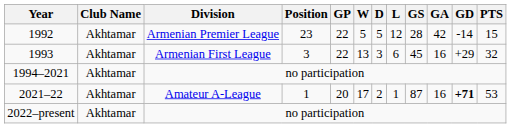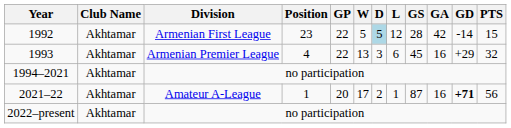 <table class="wikitable" style="text-align: center;">
 <tr>
 <th>Year</th>
 <th>Club Name</th>
 <th>Division</th>
 <th>Position</th>
 <th>GP</th>
 <th>W</th>
 <th>D</th>
 <th>L</th>
 <th>GS</th>
 <th>GA</th>
 <th>GD</th>
 <th>PTS</th>
 </tr>
 <tr>
 <td>1992</td>
 <td>Akhtamar</td>
-<td><a href='#'>Armenian Premier League</a></td>
+<td><a href='#'>Armenian First League</a></td>
 <td>23</td>
 <td>22</td>
 <td>5</td>
-<td>5</td>
+<td style="background: lightblue;">5</td>
 <td>12</td>
 <td>28</td>
 <td>42</td>
 <td>-14</td>
 <td>15</td>
 </tr>
 <tr>
 <td>1993</td>
 <td>Akhtamar</td>
-<td><a href='#'>Armenian First League</a></td>
-<td>3</td>
+<td><a href='#'>Armenian Premier League</a></td>
+<td>4</td>
 <td>22</td>
 <td>13</td>
 <td>3</td>
 <td>6</td>
 <td>45</td>
 <td>16</td>
 <td>+29</td>
 <td>32</td>
 </tr>
 <tr>
 <td>1994–2021</td>
 <td>Akhtamar</td>
 <td colspan="10">no participation</td>
 </tr>
 <tr>
 <td>2021–22</td>
 <td>Akhtamar</td>
 <td><a href='#'>Amateur A-League</a></td>
 <td>1</td>
 <td>20</td>
 <td>17</td>
 <td>2</td>
 <td>1</td>
 <td>87</td>
 <td>16</td>
 <td><strong>+71</strong></td>
-<td>53</td>
+<td>56</td>
 </tr>
 <tr>
 <td>2022–present</td>
 <td>Akhtamar</td>
 <td colspan="10">no participation</td>
 </tr>
 </table>
